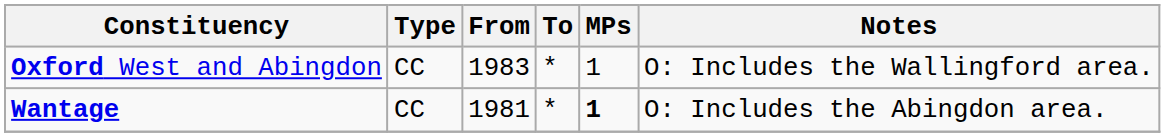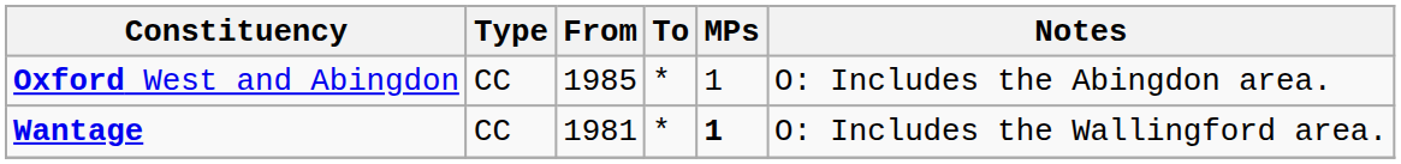 <table class="wikitable">
 <tr>
 <th>Constituency</th>
 <th>Type</th>
 <th>From</th>
 <th>To</th>
 <th>MPs</th>
 <th>Notes</th>
 </tr>
 <tr>
 <td><a href='#'><strong>Oxford</strong> West and Abingdon</a></td>
 <td>CC</td>
-<td>1983</td>
+<td>1985</td>
 <td>*</td>
 <td>1</td>
-<td>O: Includes the Wallingford area.</td>
+<td>O: Includes the Abingdon area.</td>
 </tr>
 <tr>
 <td><strong><a href='#'>Wantage</a></strong></td>
 <td>CC</td>
 <td>1981</td>
 <td>*</td>
 <td><strong>1</strong></td>
-<td>O: Includes the Abingdon area.</td>
+<td>O: Includes the Wallingford area.</td>
 </tr>
 <tr>
 </tr>
 </table>
